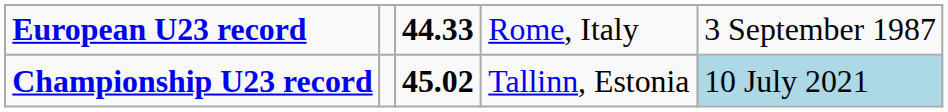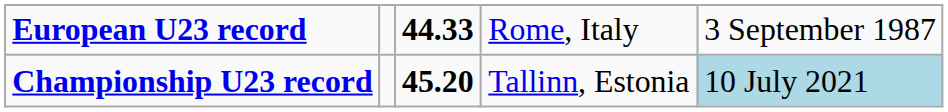 <table class="wikitable">
 <tr>
 <td><strong><a href='#'>European U23 record</a></strong></td>
 <td></td>
 <td><strong>44.33</strong></td>
 <td><a href='#'>Rome</a>, Italy</td>
 <td>3 September 1987</td>
 </tr>
 <tr>
 <td><strong><a href='#'>Championship U23 record</a></strong></td>
 <td></td>
-<td><strong>45.02</strong></td>
+<td><strong>45.20</strong></td>
 <td><a href='#'>Tallinn</a>, Estonia</td>
 <td style="background: lightblue;">10 July 2021</td>
 </tr>
 </table>
